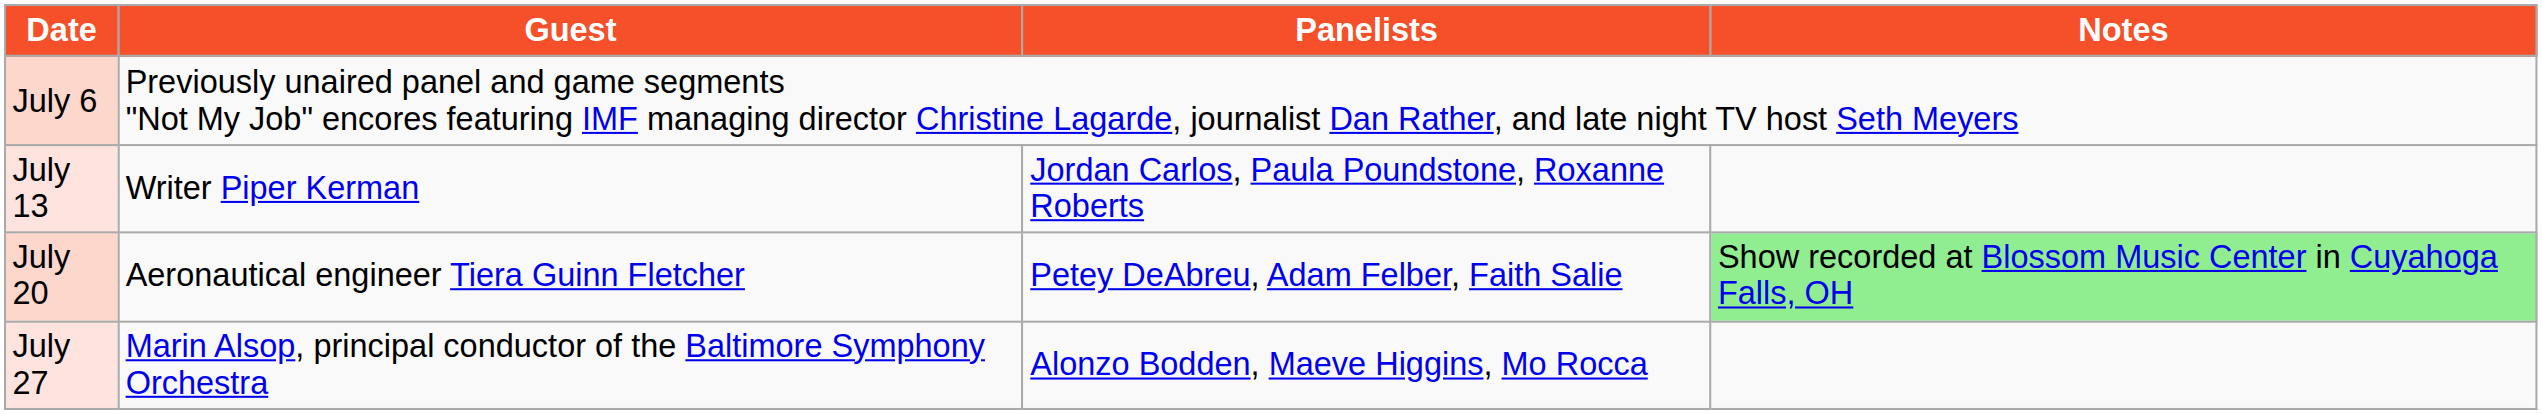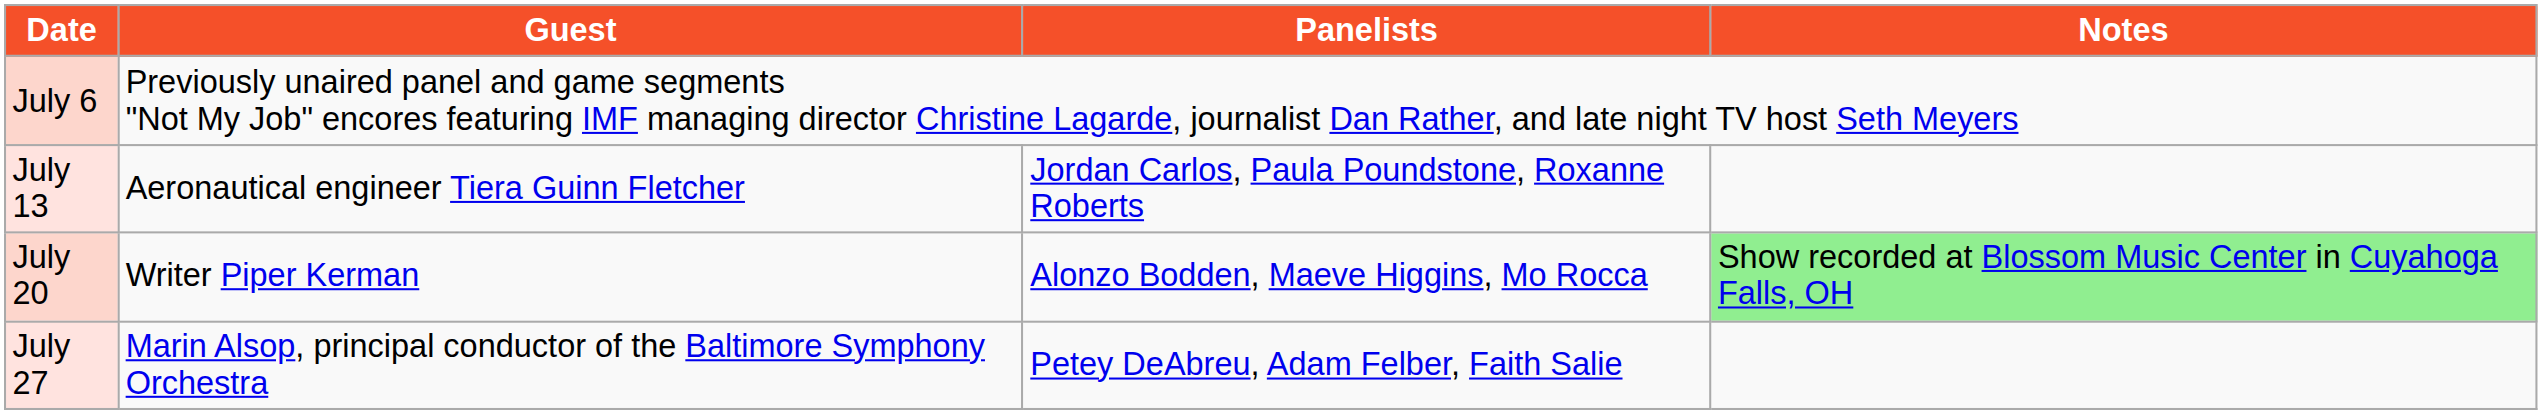 <table class="wikitable">
 <tr>
 <th style="background:#F55029;color:#FFFFFF;">Date</th>
 <th style="background:#F55029;color:#FFFFFF;">Guest</th>
 <th style="background:#F55029;color:#FFFFFF;">Panelists</th>
 <th style="background:#F55029;color:#FFFFFF;">Notes</th>
 </tr>
 <tr>
 <td style="background:#FDD6CC;color:#000000;">July 6</td>
 <td colspan=3>Previously unaired panel and game segments<br>"Not My Job" encores featuring <a href='#'>IMF</a> managing director <a href='#'>Christine Lagarde</a>, journalist <a href='#'>Dan Rather</a>, and late night TV host <a href='#'>Seth Meyers</a></td>
 </tr>
 <tr>
 <td style="background:#FFE3DF;color:#000000;">July 13</td>
-<td>Writer <a href='#'>Piper Kerman</a></td>
+<td>Aeronautical engineer <a href='#'>Tiera Guinn Fletcher</a></td>
 <td><a href='#'>Jordan Carlos</a>, <a href='#'>Paula Poundstone</a>, <a href='#'>Roxanne Roberts</a></td>
 <td></td>
 </tr>
 <tr>
 <td style="background:#FDD6CC;color:#000000;">July 20</td>
-<td>Aeronautical engineer <a href='#'>Tiera Guinn Fletcher</a></td>
-<td><a href='#'>Petey DeAbreu</a>, <a href='#'>Adam Felber</a>, <a href='#'>Faith Salie</a></td>
+<td>Writer <a href='#'>Piper Kerman</a></td>
+<td><a href='#'>Alonzo Bodden</a>, <a href='#'>Maeve Higgins</a>, <a href='#'>Mo Rocca</a></td>
 <td style="background: lightgreen;">Show recorded at <a href='#'>Blossom Music Center</a> in <a href='#'>Cuyahoga Falls, OH</a></td>
 </tr>
 <tr>
 <td style="background:#FFE3DF;color:#000000;">July 27</td>
 <td><a href='#'>Marin Alsop</a>, principal conductor of the <a href='#'>Baltimore Symphony Orchestra</a></td>
-<td><a href='#'>Alonzo Bodden</a>, <a href='#'>Maeve Higgins</a>, <a href='#'>Mo Rocca</a></td>
+<td><a href='#'>Petey DeAbreu</a>, <a href='#'>Adam Felber</a>, <a href='#'>Faith Salie</a></td>
 <td></td>
 </tr>
 </table>
